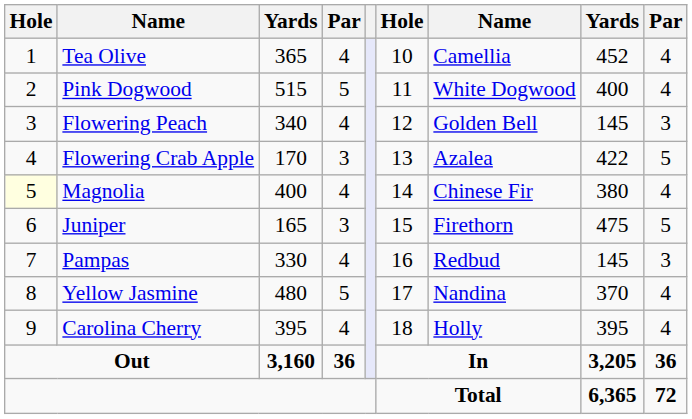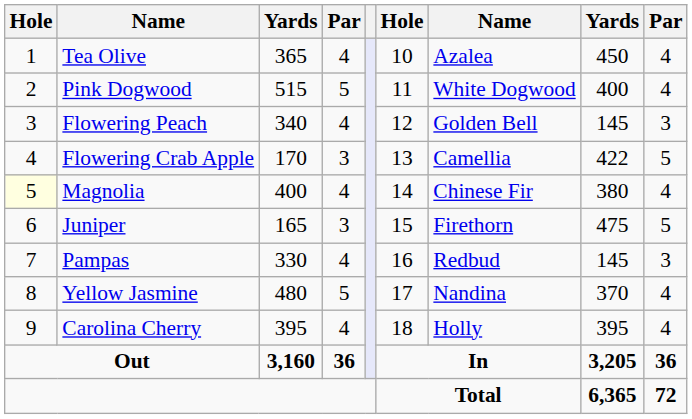 <table class="wikitable" style="text-align:center; font-size:100%;">
 <tr>
 <th>Hole</th>
 <th>Name</th>
 <th>Yards</th>
 <th>Par</th>
 <th></th>
 <th>Hole</th>
 <th>Name</th>
 <th>Yards</th>
 <th>Par</th>
 </tr>
 <tr>
 <td>1</td>
 <td align=left><a href='#'>Tea Olive</a></td>
 <td>365</td>
 <td>4</td>
 <td rowspan=10 style="background:#E6E8FA;"></td>
 <td>10</td>
-<td align=left><a href='#'>Camellia</a></td>
-<td>452</td>
+<td align=left><a href='#'>Azalea</a></td>
+<td>450</td>
 <td>4</td>
 </tr>
 <tr>
 <td>2</td>
 <td align=left><a href='#'>Pink Dogwood</a></td>
 <td>515</td>
 <td>5</td>
 <td>11</td>
 <td align=left><a href='#'>White Dogwood</a></td>
 <td>400</td>
 <td>4</td>
 </tr>
 <tr>
 <td>3</td>
 <td align=left><a href='#'>Flowering Peach</a></td>
 <td>340</td>
 <td>4</td>
 <td>12</td>
 <td align=left><a href='#'>Golden Bell</a></td>
 <td>145</td>
 <td>3</td>
 </tr>
 <tr>
 <td>4</td>
 <td align=left><a href='#'>Flowering Crab Apple</a></td>
 <td>170</td>
 <td>3</td>
 <td>13</td>
-<td align=left><a href='#'>Azalea</a></td>
+<td align=left><a href='#'>Camellia</a></td>
 <td>422</td>
 <td>5</td>
 </tr>
 <tr>
 <td style="background: lightyellow;">5</td>
 <td align=left><a href='#'>Magnolia</a></td>
 <td>400</td>
 <td>4</td>
 <td>14</td>
 <td align=left><a href='#'>Chinese Fir</a></td>
 <td>380</td>
 <td>4</td>
 </tr>
 <tr>
 <td>6</td>
 <td align=left><a href='#'>Juniper</a></td>
 <td>165</td>
 <td>3</td>
 <td>15</td>
 <td align=left><a href='#'>Firethorn</a></td>
 <td>475</td>
 <td>5</td>
 </tr>
 <tr>
 <td>7</td>
 <td align=left><a href='#'>Pampas</a></td>
 <td>330</td>
 <td>4</td>
 <td>16</td>
 <td align=left><a href='#'>Redbud</a></td>
 <td>145</td>
 <td>3</td>
 </tr>
 <tr>
 <td>8</td>
 <td align=left><a href='#'>Yellow Jasmine</a></td>
 <td>480</td>
 <td>5</td>
 <td>17</td>
 <td align=left><a href='#'>Nandina</a></td>
 <td>370</td>
 <td>4</td>
 </tr>
 <tr>
 <td>9</td>
 <td align=left><a href='#'>Carolina Cherry</a></td>
 <td>395</td>
 <td>4</td>
 <td>18</td>
 <td align=left><a href='#'>Holly</a></td>
 <td>395</td>
 <td>4</td>
 </tr>
 <tr>
 <td colspan=2><strong>Out</strong></td>
 <td><strong>3,160</strong></td>
 <td><strong>36</strong></td>
 <td colspan=2><strong>In</strong></td>
 <td><strong>3,205</strong></td>
 <td><strong>36</strong></td>
 </tr>
 <tr>
 <td colspan=5 align=left></td>
 <td colspan=2><strong>Total</strong></td>
 <td><strong>6,365</strong></td>
 <td><strong>72</strong></td>
 </tr>
 </table>
